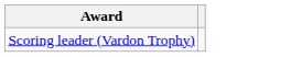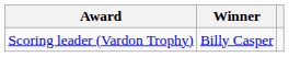 <table class="wikitable">
 <tr>
 <th>Award</th>
+<th>Winner</th>
 <th></th>
 </tr>
 <tr>
 <td><a href='#'>Scoring leader (Vardon Trophy)</a></td>
+<td> <a href='#'>Billy Casper</a></td>
 <td></td>
 </tr>
 </table>
